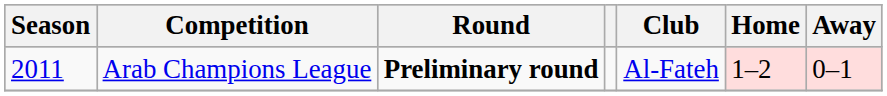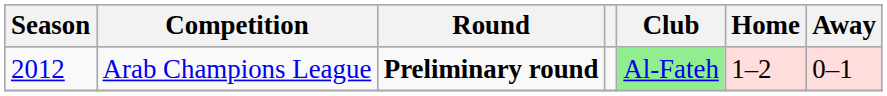 <table class="wikitable ">
 <tr>
 <th>Season</th>
 <th>Competition</th>
 <th>Round</th>
 <th></th>
 <th>Club</th>
 <th>Home</th>
 <th>Away</th>
 </tr>
 <tr>
-<td><a href='#'>2011</a></td>
+<td><a href='#'>2012</a></td>
 <td><a href='#'>Arab Champions League</a></td>
 <td><strong>Preliminary round</strong></td>
 <td></td>
-<td><a href='#'>Al-Fateh</a></td>
+<td style="background: lightgreen;"><a href='#'>Al-Fateh</a></td>
 <td style="background:#fdd;">1–2</td>
 <td style="background:#fdd;">0–1</td>
 </tr>
 <tr>
 </tr>
 </table>
